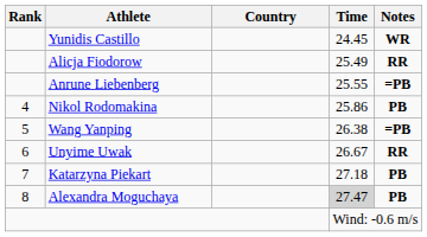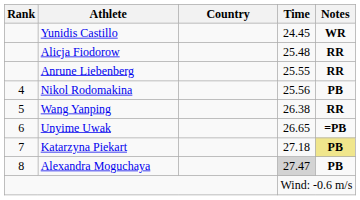 <table class="wikitable sortable" style="text-align:center">
 <tr>
 <th>Rank</th>
 <th style="width:180px">Athlete</th>
 <th style="width:125px">Country</th>
 <th>Time</th>
 <th>Notes</th>
 </tr>
 <tr>
 <td></td>
 <td style="text-align:left;"><a href='#'>Yunidis Castillo</a></td>
 <td style="text-align:left;"></td>
 <td>24.45</td>
 <td><strong>WR</strong></td>
 </tr>
 <tr>
 <td></td>
 <td style="text-align:left;"><a href='#'>Alicja Fiodorow</a></td>
 <td style="text-align:left;"></td>
-<td>25.49</td>
+<td>25.48</td>
 <td><strong>RR</strong></td>
 </tr>
 <tr>
 <td></td>
 <td style="text-align:left;"><a href='#'>Anrune Liebenberg</a></td>
 <td style="text-align:left;"></td>
 <td>25.55</td>
-<td><strong>=PB</strong></td>
+<td><strong>RR</strong></td>
 </tr>
 <tr>
 <td>4</td>
 <td style="text-align:left;"><a href='#'>Nikol Rodomakina</a></td>
 <td style="text-align:left;"></td>
-<td>25.86</td>
+<td>25.56</td>
 <td><strong>PB</strong></td>
 </tr>
 <tr>
 <td>5</td>
 <td style="text-align:left;"><a href='#'>Wang Yanping</a></td>
 <td style="text-align:left;"></td>
 <td>26.38</td>
-<td><strong>=PB</strong></td>
+<td><strong>RR</strong></td>
 </tr>
 <tr>
 <td>6</td>
 <td style="text-align:left;"><a href='#'>Unyime Uwak</a></td>
 <td style="text-align:left;"></td>
-<td>26.67</td>
-<td><strong>RR</strong></td>
+<td>26.65</td>
+<td><strong>=PB</strong></td>
 </tr>
 <tr>
 <td>7</td>
 <td style="text-align:left;"><a href='#'>Katarzyna Piekart</a></td>
 <td style="text-align:left;"></td>
 <td>27.18</td>
-<td><strong>PB</strong></td>
+<td style="background: khaki;"><strong>PB</strong></td>
 </tr>
 <tr>
 <td>8</td>
 <td style="text-align:left;"><a href='#'>Alexandra Moguchaya</a></td>
 <td style="text-align:left;"></td>
 <td style="background: lightgrey;">27.47</td>
 <td><strong>PB</strong></td>
 </tr>
 <tr class="sortbottom">
 <td colspan="3"></td>
 <td colspan="2">Wind: -0.6 m/s</td>
 </tr>
 </table>
